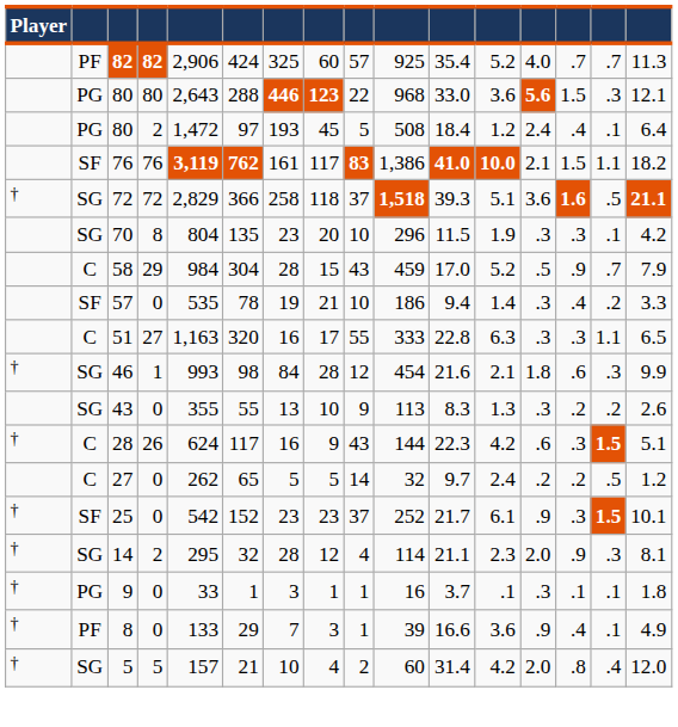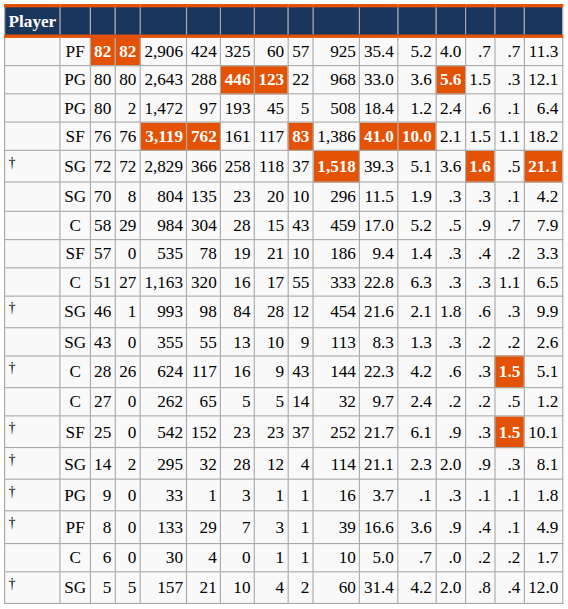 <table class="wikitable sortable" style="font-size: 95%; text-align:right;">
 <tr>
 <th style="background:#1B365D; color:#FFFFFF; border-top:#E35205 3px solid; border-bottom:#E35205 3px solid;">Player</th>
 <th style="background:#1B365D; color:#FFFFFF; border-top:#E35205 3px solid; border-bottom:#E35205 3px solid;"></th>
 <th style="background:#1B365D; color:#FFFFFF; border-top:#E35205 3px solid; border-bottom:#E35205 3px solid;"></th>
 <th style="background:#1B365D; color:#FFFFFF; border-top:#E35205 3px solid; border-bottom:#E35205 3px solid;"></th>
 <th style="background:#1B365D; color:#FFFFFF; border-top:#E35205 3px solid; border-bottom:#E35205 3px solid;"></th>
 <th style="background:#1B365D; color:#FFFFFF; border-top:#E35205 3px solid; border-bottom:#E35205 3px solid;"></th>
 <th style="background:#1B365D; color:#FFFFFF; border-top:#E35205 3px solid; border-bottom:#E35205 3px solid;"></th>
 <th style="background:#1B365D; color:#FFFFFF; border-top:#E35205 3px solid; border-bottom:#E35205 3px solid;"></th>
 <th style="background:#1B365D; color:#FFFFFF; border-top:#E35205 3px solid; border-bottom:#E35205 3px solid;"></th>
 <th style="background:#1B365D; color:#FFFFFF; border-top:#E35205 3px solid; border-bottom:#E35205 3px solid;"></th>
 <th style="background:#1B365D; color:#FFFFFF; border-top:#E35205 3px solid; border-bottom:#E35205 3px solid;"></th>
 <th style="background:#1B365D; color:#FFFFFF; border-top:#E35205 3px solid; border-bottom:#E35205 3px solid;"></th>
 <th style="background:#1B365D; color:#FFFFFF; border-top:#E35205 3px solid; border-bottom:#E35205 3px solid;"></th>
 <th style="background:#1B365D; color:#FFFFFF; border-top:#E35205 3px solid; border-bottom:#E35205 3px solid;"></th>
 <th style="background:#1B365D; color:#FFFFFF; border-top:#E35205 3px solid; border-bottom:#E35205 3px solid;"></th>
 <th style="background:#1B365D; color:#FFFFFF; border-top:#E35205 3px solid; border-bottom:#E35205 3px solid;"></th>
 </tr>
 <tr>
 <td style="text-align:left;"></td>
 <td style="text-align:center;">PF</td>
 <td style="background:#E35205; color:#FFFFFF;"><strong>82</strong></td>
 <td style="background:#E35205; color:#FFFFFF;"><strong>82</strong></td>
 <td>2,906</td>
 <td>424</td>
 <td>325</td>
 <td>60</td>
 <td>57</td>
 <td>925</td>
 <td>35.4</td>
 <td>5.2</td>
 <td>4.0</td>
 <td>.7</td>
 <td>.7</td>
 <td>11.3</td>
 </tr>
 <tr>
 <td style="text-align:left;"></td>
 <td style="text-align:center;">PG</td>
 <td>80</td>
 <td>80</td>
 <td>2,643</td>
 <td>288</td>
 <td style="background:#E35205; color:#FFFFFF;"><strong>446</strong></td>
 <td style="background:#E35205; color:#FFFFFF;"><strong>123</strong></td>
 <td>22</td>
 <td>968</td>
 <td>33.0</td>
 <td>3.6</td>
 <td style="background:#E35205; color:#FFFFFF;"><strong>5.6</strong></td>
 <td>1.5</td>
 <td>.3</td>
 <td>12.1</td>
 </tr>
 <tr>
 <td style="text-align:left;"></td>
 <td style="text-align:center;">PG</td>
 <td>80</td>
 <td>2</td>
 <td>1,472</td>
 <td>97</td>
 <td>193</td>
 <td>45</td>
 <td>5</td>
 <td>508</td>
 <td>18.4</td>
 <td>1.2</td>
 <td>2.4</td>
-<td>.4</td>
+<td>.6</td>
 <td>.1</td>
 <td>6.4</td>
 </tr>
 <tr>
 <td style="text-align:left;"></td>
 <td style="text-align:center;">SF</td>
 <td>76</td>
 <td>76</td>
 <td style="background:#E35205; color:#FFFFFF;"><strong>3,119</strong></td>
 <td style="background:#E35205; color:#FFFFFF;"><strong>762</strong></td>
 <td>161</td>
 <td>117</td>
 <td style="background:#E35205; color:#FFFFFF;"><strong>83</strong></td>
 <td>1,386</td>
 <td style="background:#E35205; color:#FFFFFF;"><strong>41.0</strong></td>
 <td style="background:#E35205; color:#FFFFFF;"><strong>10.0</strong></td>
 <td>2.1</td>
 <td>1.5</td>
 <td>1.1</td>
 <td>18.2</td>
 </tr>
 <tr>
 <td style="text-align:left;"><sup>†</sup></td>
 <td style="text-align:center;">SG</td>
 <td>72</td>
 <td>72</td>
 <td>2,829</td>
 <td>366</td>
 <td>258</td>
 <td>118</td>
 <td>37</td>
 <td style="background:#E35205; color:#FFFFFF;"><strong>1,518</strong></td>
 <td>39.3</td>
 <td>5.1</td>
 <td>3.6</td>
 <td style="background:#E35205; color:#FFFFFF;"><strong>1.6</strong></td>
 <td>.5</td>
 <td style="background:#E35205; color:#FFFFFF;"><strong>21.1</strong></td>
 </tr>
 <tr>
 <td style="text-align:left;"></td>
 <td style="text-align:center;">SG</td>
 <td>70</td>
 <td>8</td>
 <td>804</td>
 <td>135</td>
 <td>23</td>
 <td>20</td>
 <td>10</td>
 <td>296</td>
 <td>11.5</td>
 <td>1.9</td>
 <td>.3</td>
 <td>.3</td>
 <td>.1</td>
 <td>4.2</td>
 </tr>
 <tr>
 <td style="text-align:left;"></td>
 <td style="text-align:center;">C</td>
 <td>58</td>
 <td>29</td>
 <td>984</td>
 <td>304</td>
 <td>28</td>
 <td>15</td>
 <td>43</td>
 <td>459</td>
 <td>17.0</td>
 <td>5.2</td>
 <td>.5</td>
 <td>.9</td>
 <td>.7</td>
 <td>7.9</td>
 </tr>
 <tr>
 <td style="text-align:left;"></td>
 <td style="text-align:center;">SF</td>
 <td>57</td>
 <td>0</td>
 <td>535</td>
 <td>78</td>
 <td>19</td>
 <td>21</td>
 <td>10</td>
 <td>186</td>
 <td>9.4</td>
 <td>1.4</td>
 <td>.3</td>
 <td>.4</td>
 <td>.2</td>
 <td>3.3</td>
 </tr>
 <tr>
 <td style="text-align:left;"></td>
 <td style="text-align:center;">C</td>
 <td>51</td>
 <td>27</td>
 <td>1,163</td>
 <td>320</td>
 <td>16</td>
 <td>17</td>
 <td>55</td>
 <td>333</td>
 <td>22.8</td>
 <td>6.3</td>
 <td>.3</td>
 <td>.3</td>
 <td>1.1</td>
 <td>6.5</td>
 </tr>
 <tr>
 <td style="text-align:left;"><sup>†</sup></td>
 <td style="text-align:center;">SG</td>
 <td>46</td>
 <td>1</td>
 <td>993</td>
 <td>98</td>
 <td>84</td>
 <td>28</td>
 <td>12</td>
 <td>454</td>
 <td>21.6</td>
 <td>2.1</td>
 <td>1.8</td>
 <td>.6</td>
 <td>.3</td>
 <td>9.9</td>
 </tr>
 <tr>
 <td style="text-align:left;"></td>
 <td style="text-align:center;">SG</td>
 <td>43</td>
 <td>0</td>
 <td>355</td>
 <td>55</td>
 <td>13</td>
 <td>10</td>
 <td>9</td>
 <td>113</td>
 <td>8.3</td>
 <td>1.3</td>
 <td>.3</td>
 <td>.2</td>
 <td>.2</td>
 <td>2.6</td>
 </tr>
 <tr>
 <td style="text-align:left;"><sup>†</sup></td>
 <td style="text-align:center;">C</td>
 <td>28</td>
 <td>26</td>
 <td>624</td>
 <td>117</td>
 <td>16</td>
 <td>9</td>
 <td>43</td>
 <td>144</td>
 <td>22.3</td>
 <td>4.2</td>
 <td>.6</td>
 <td>.3</td>
 <td style="background:#E35205; color:#FFFFFF;"><strong>1.5</strong></td>
 <td>5.1</td>
 </tr>
 <tr>
 <td style="text-align:left;"></td>
 <td style="text-align:center;">C</td>
 <td>27</td>
 <td>0</td>
 <td>262</td>
 <td>65</td>
 <td>5</td>
 <td>5</td>
 <td>14</td>
 <td>32</td>
 <td>9.7</td>
 <td>2.4</td>
 <td>.2</td>
 <td>.2</td>
 <td>.5</td>
 <td>1.2</td>
 </tr>
 <tr>
 <td style="text-align:left;"><sup>†</sup></td>
 <td style="text-align:center;">SF</td>
 <td>25</td>
 <td>0</td>
 <td>542</td>
 <td>152</td>
 <td>23</td>
 <td>23</td>
 <td>37</td>
 <td>252</td>
 <td>21.7</td>
 <td>6.1</td>
 <td>.9</td>
 <td>.3</td>
 <td style="background:#E35205; color:#FFFFFF;"><strong>1.5</strong></td>
 <td>10.1</td>
 </tr>
 <tr>
 <td style="text-align:left;"><sup>†</sup></td>
 <td style="text-align:center;">SG</td>
 <td>14</td>
 <td>2</td>
 <td>295</td>
 <td>32</td>
 <td>28</td>
 <td>12</td>
 <td>4</td>
 <td>114</td>
 <td>21.1</td>
 <td>2.3</td>
 <td>2.0</td>
 <td>.9</td>
 <td>.3</td>
 <td>8.1</td>
 </tr>
 <tr>
 <td style="text-align:left;"><sup>†</sup></td>
 <td style="text-align:center;">PG</td>
 <td>9</td>
 <td>0</td>
 <td>33</td>
 <td>1</td>
 <td>3</td>
 <td>1</td>
 <td>1</td>
 <td>16</td>
 <td>3.7</td>
 <td>.1</td>
 <td>.3</td>
 <td>.1</td>
 <td>.1</td>
 <td>1.8</td>
 </tr>
 <tr>
 <td style="text-align:left;"><sup>†</sup></td>
 <td style="text-align:center;">PF</td>
 <td>8</td>
 <td>0</td>
 <td>133</td>
 <td>29</td>
 <td>7</td>
 <td>3</td>
 <td>1</td>
 <td>39</td>
 <td>16.6</td>
 <td>3.6</td>
 <td>.9</td>
 <td>.4</td>
 <td>.1</td>
 <td>4.9</td>
 </tr>
 <tr>
+<td style="text-align:left;"></td>
+<td style="text-align:center;">C</td>
+<td>6</td>
+<td>0</td>
+<td>30</td>
+<td>4</td>
+<td>0</td>
+<td>1</td>
+<td>1</td>
+<td>10</td>
+<td>5.0</td>
+<td>.7</td>
+<td>.0</td>
+<td>.2</td>
+<td>.2</td>
+<td>1.7</td>
+</tr>
+<tr>
 <td style="text-align:left;"><sup>†</sup></td>
 <td style="text-align:center;">SG</td>
 <td>5</td>
 <td>5</td>
 <td>157</td>
 <td>21</td>
 <td>10</td>
 <td>4</td>
 <td>2</td>
 <td>60</td>
 <td>31.4</td>
 <td>4.2</td>
 <td>2.0</td>
 <td>.8</td>
 <td>.4</td>
 <td>12.0</td>
 </tr>
 </table>
